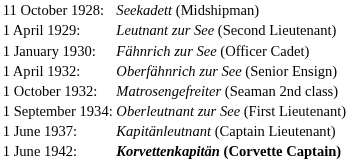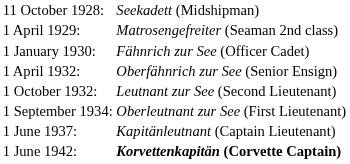 <table style="background: transparent;">
 <tr>
 <td>11 October 1928:</td>
 <td><em>Seekadett</em> (Midshipman)</td>
 </tr>
 <tr>
 <td>1 April 1929:</td>
-<td><em>Leutnant zur See</em> (Second Lieutenant)</td>
+<td><em>Matrosengefreiter</em> (Seaman 2nd class)</td>
 </tr>
 <tr>
 <td>1 January 1930:</td>
 <td><em>Fähnrich zur See</em> (Officer Cadet)</td>
 </tr>
 <tr>
 <td>1 April 1932:</td>
 <td><em>Oberfähnrich zur See</em> (Senior Ensign)</td>
 </tr>
 <tr>
 <td>1 October 1932:</td>
-<td><em>Matrosengefreiter</em> (Seaman 2nd class)</td>
+<td><em>Leutnant zur See</em> (Second Lieutenant)</td>
 </tr>
 <tr>
 <td>1 September 1934:</td>
 <td><em>Oberleutnant zur See</em> (First Lieutenant)</td>
 </tr>
 <tr>
 <td>1 June 1937:</td>
 <td><em>Kapitänleutnant</em> (Captain Lieutenant)</td>
 </tr>
 <tr>
 <td>1 June 1942:</td>
 <td><strong><em>Korvettenkapitän</em> (Corvette Captain)</strong></td>
 </tr>
 </table>
